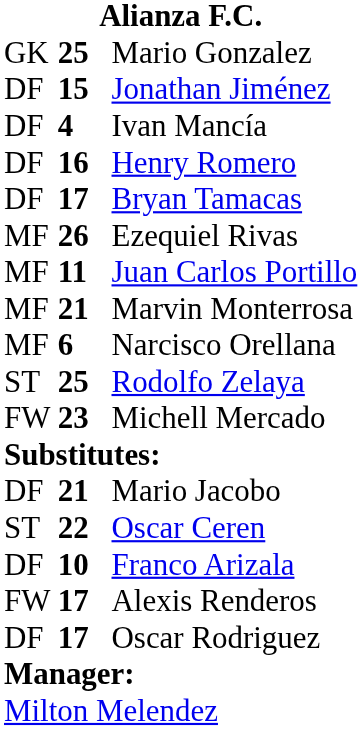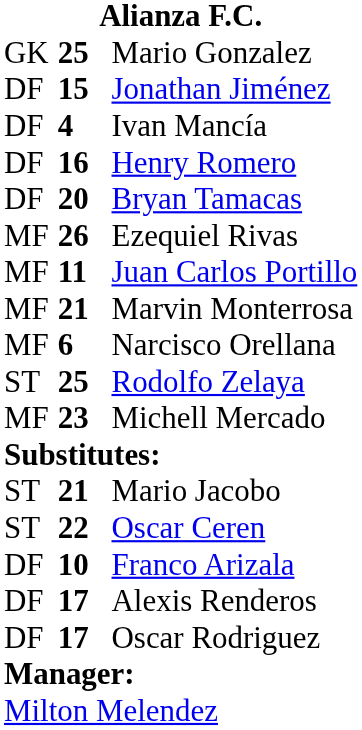 <table style="font-size: 90%" cellspacing="0" cellpadding="0">
 <tr>
 <td colspan="5" style="padding-top: 0.6em; text-align:center"><strong>Alianza F.C.</strong></td>
 </tr>
 <tr>
 <th width="25"></th>
 <th width="25"></th>
 </tr>
 <tr>
 <td>GK</td>
 <td><strong>25</strong></td>
 <td> Mario Gonzalez</td>
 </tr>
 <tr>
 <td>DF</td>
 <td><strong>15</strong></td>
 <td> <a href='#'>Jonathan Jiménez</a></td>
 <td></td>
 </tr>
 <tr>
 <td>DF</td>
 <td><strong>4</strong></td>
 <td> Ivan Mancía</td>
 <td> </td>
 </tr>
 <tr>
 <td>DF</td>
 <td><strong>16</strong></td>
 <td> <a href='#'>Henry Romero</a></td>
 <td></td>
 </tr>
 <tr>
 <td>DF</td>
-<td><strong>17</strong></td>
+<td><strong>20</strong></td>
 <td> <a href='#'>Bryan Tamacas</a></td>
 </tr>
 <tr>
 <td>MF</td>
 <td><strong>26</strong></td>
 <td> Ezequiel Rivas</td>
 <td></td>
 </tr>
 <tr>
 <td>MF</td>
 <td><strong>11</strong></td>
 <td>  <a href='#'>Juan Carlos Portillo</a></td>
 <td></td>
 </tr>
 <tr>
 <td>MF</td>
 <td><strong>21</strong></td>
 <td> Marvin Monterrosa</td>
 </tr>
 <tr>
 <td>MF</td>
 <td><strong>6</strong></td>
 <td>  Narcisco Orellana</td>
 <td></td>
 </tr>
 <tr>
 <td>ST</td>
 <td><strong>25</strong></td>
 <td> <a href='#'>Rodolfo Zelaya</a></td>
 <td></td>
 </tr>
 <tr>
-<td>FW</td>
+<td>MF</td>
 <td><strong>23</strong></td>
 <td> Michell Mercado</td>
 </tr>
 <tr>
 <td colspan=5><strong>Substitutes:</strong></td>
 </tr>
 <tr>
-<td>DF</td>
+<td>ST</td>
 <td><strong>21</strong></td>
 <td> Mario Jacobo</td>
 <td></td>
 <td></td>
 </tr>
 <tr>
 <td>ST</td>
 <td><strong>22</strong></td>
 <td> <a href='#'>Oscar Ceren</a></td>
 <td></td>
 <td> </td>
 </tr>
 <tr>
 <td>DF</td>
 <td><strong>10</strong></td>
 <td> <a href='#'>Franco Arizala</a></td>
 <td></td>
 <td></td>
 </tr>
 <tr>
-<td>FW</td>
+<td>DF</td>
 <td><strong>17</strong></td>
 <td> Alexis Renderos</td>
 <td></td>
 <td></td>
 </tr>
 <tr>
 <td>DF</td>
 <td><strong>17</strong></td>
 <td> Oscar Rodriguez</td>
 <td></td>
 <td></td>
 </tr>
 <tr>
 <td colspan=5><strong>Manager:</strong></td>
 </tr>
 <tr>
 <td colspan=5> <a href='#'>Milton Melendez</a></td>
 </tr>
 </table>
